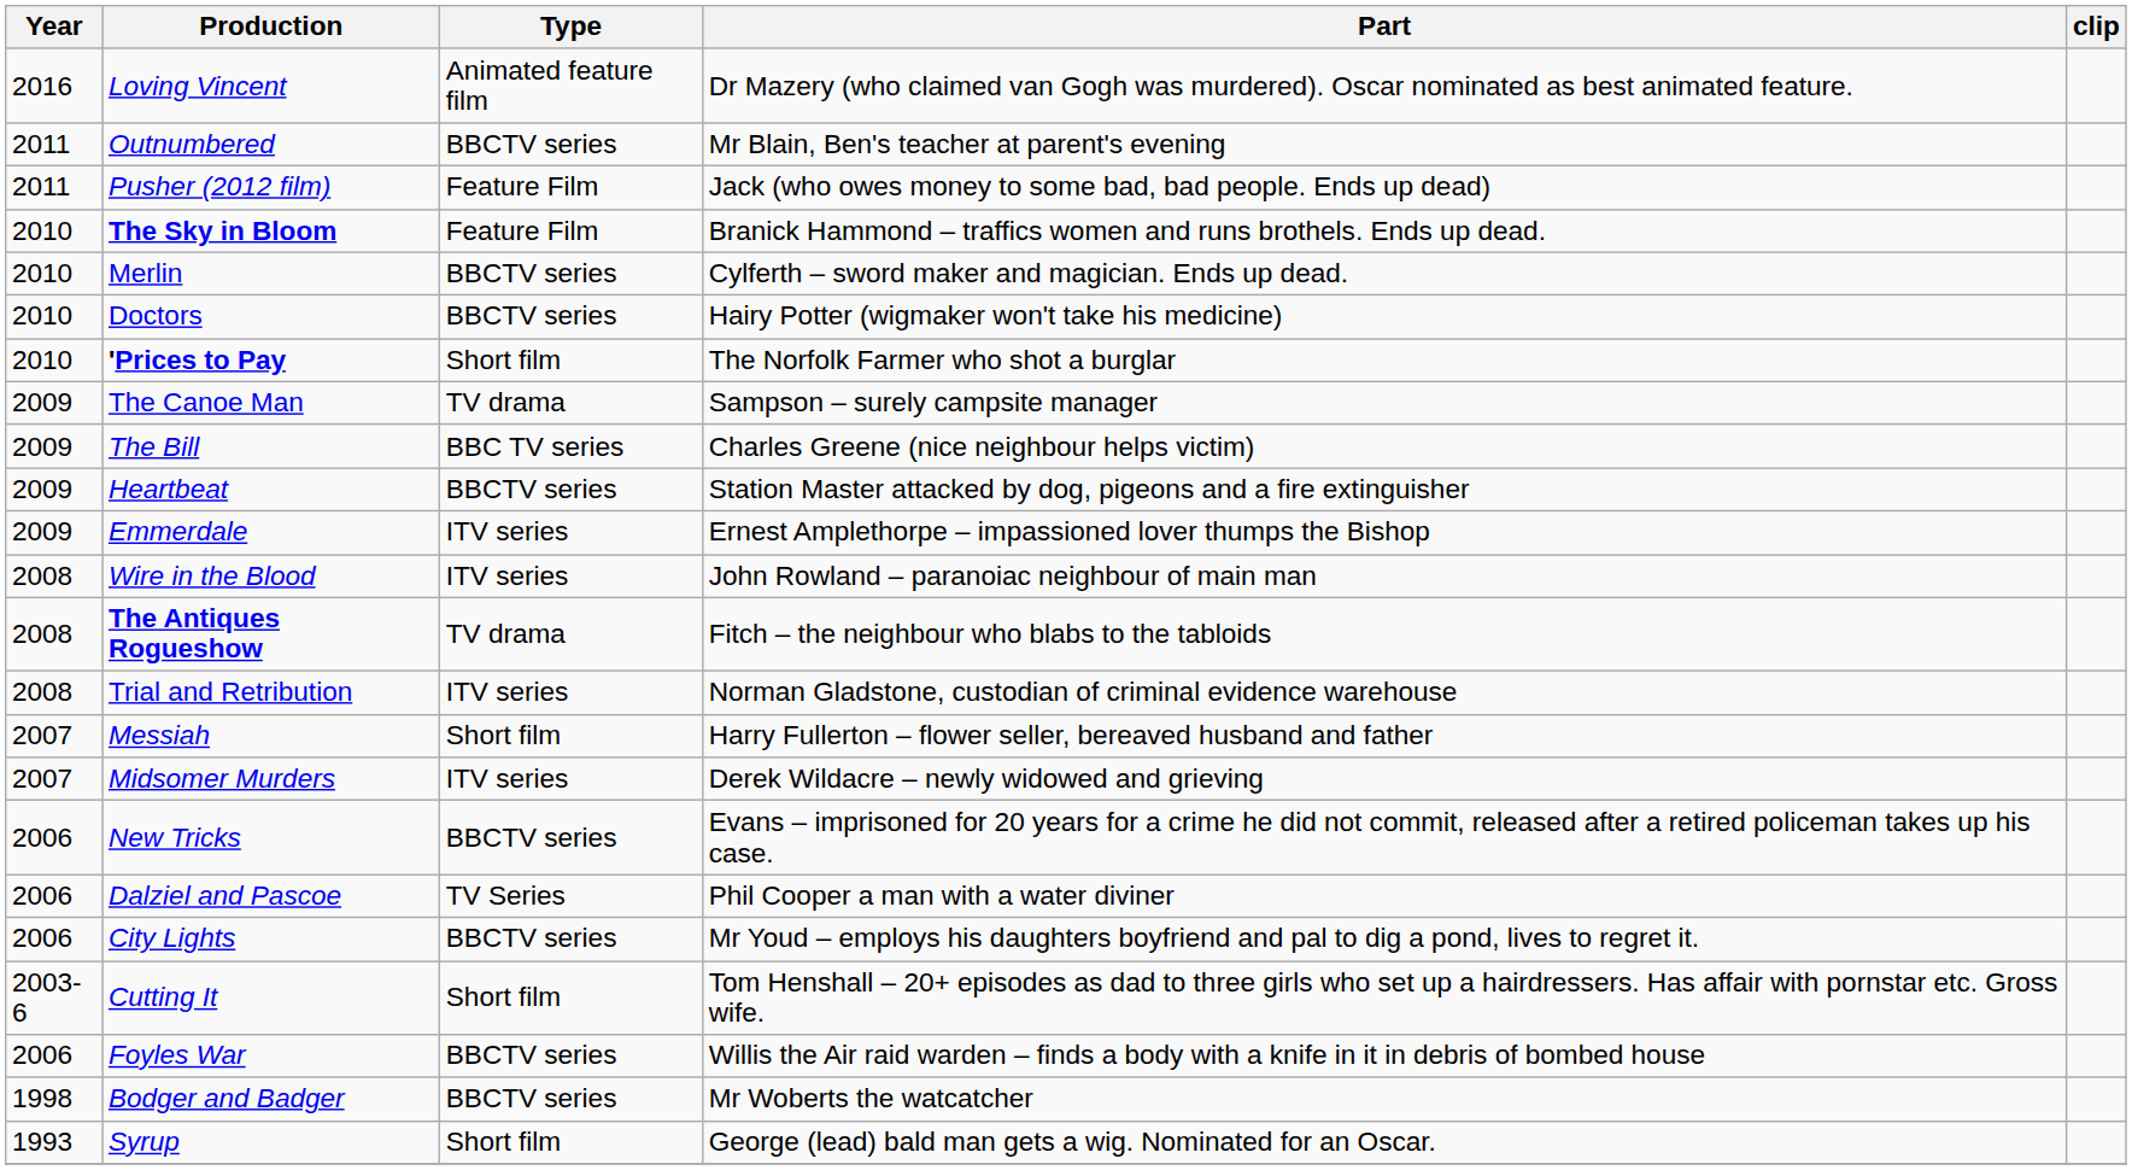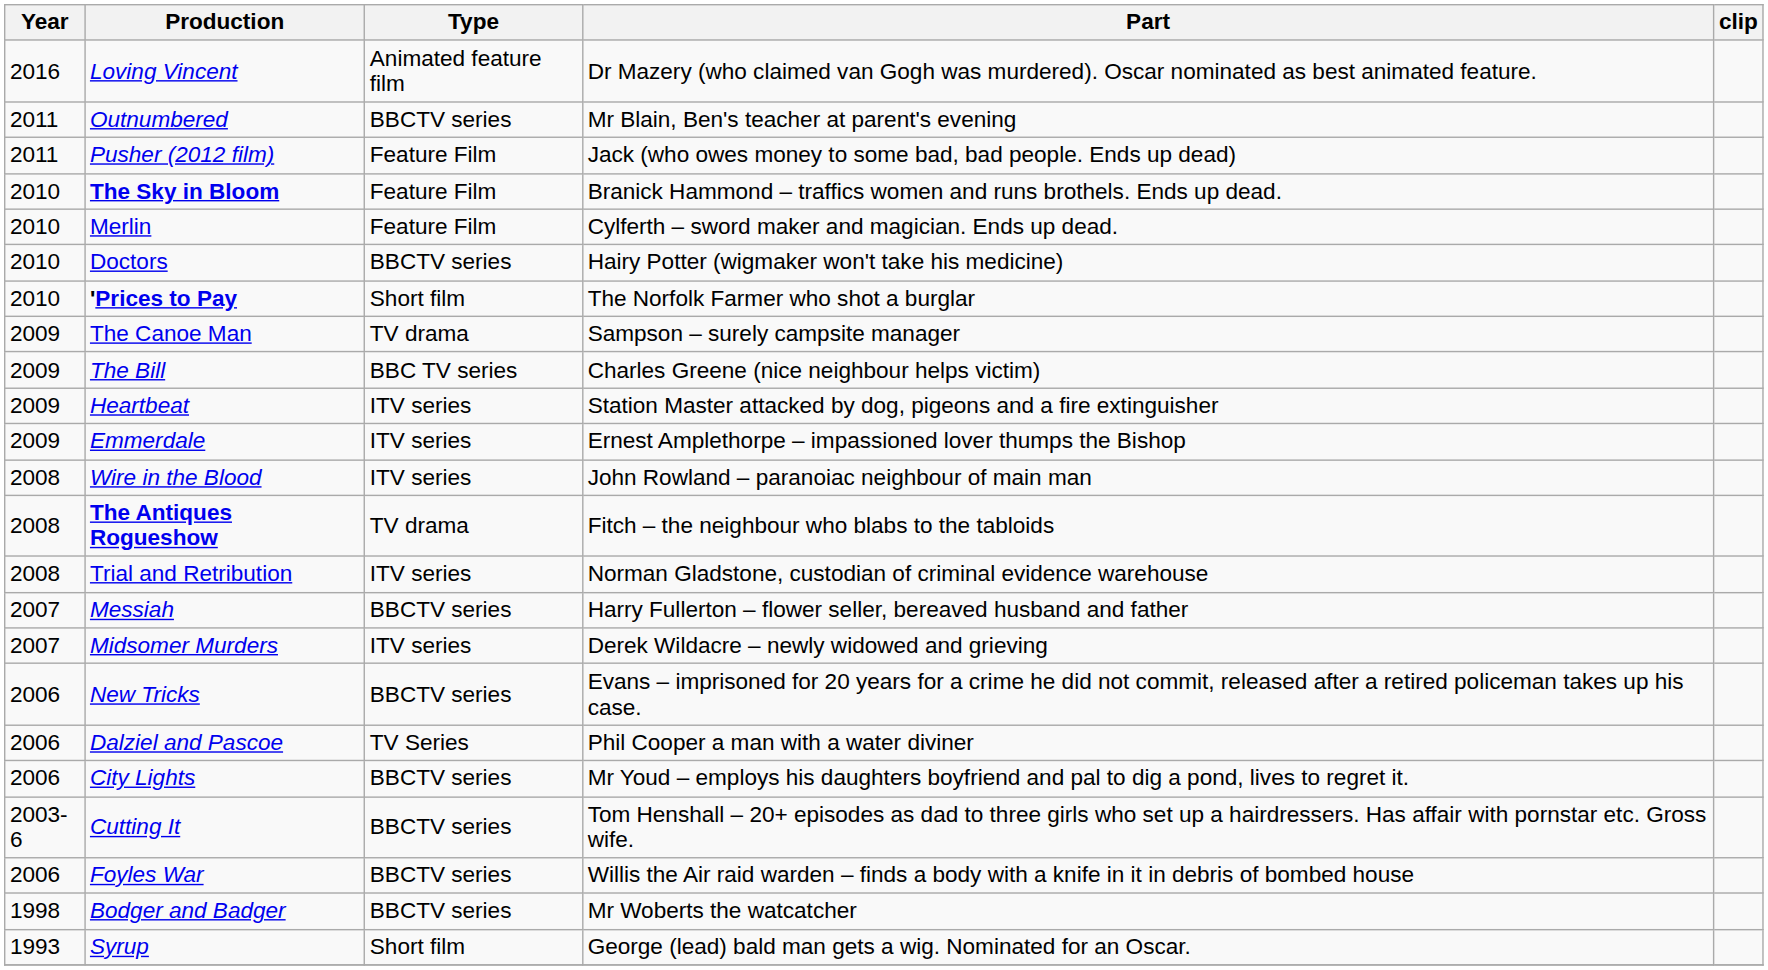 <table class="wikitable">
 <tr>
 <th>Year</th>
 <th>Production</th>
 <th>Type</th>
 <th>Part</th>
 <th>clip</th>
 </tr>
 <tr>
 <td>2016</td>
 <td><em><a href='#'>Loving Vincent</a></em></td>
 <td>Animated feature film</td>
 <td>Dr Mazery (who claimed van Gogh was murdered). Oscar nominated as best animated feature.</td>
 <td></td>
 </tr>
 <tr>
 <td>2011</td>
 <td><em><a href='#'>Outnumbered</a></em></td>
 <td>BBCTV series</td>
 <td>Mr Blain, Ben's teacher at parent's evening</td>
 <td></td>
 </tr>
 <tr>
 <td>2011</td>
 <td><em><a href='#'>Pusher (2012 film)</a></em></td>
 <td>Feature Film</td>
 <td>Jack (who owes money to some bad, bad people. Ends up dead)</td>
 <td></td>
 </tr>
 <tr>
 <td>2010</td>
 <td><strong><a href='#'>The Sky in Bloom</a><em></td>
 <td>Feature Film</td>
 <td>Branick Hammond – traffics women and runs brothels. Ends up dead.</td>
 <td></td>
 </tr>
 <tr>
 <td>2010</td>
 <td></em><a href='#'>Merlin</a><em></td>
-<td>BBCTV series</td>
+<td>Feature Film</td>
 <td>Cylferth – sword maker and magician. Ends up dead.</td>
 <td></td>
 </tr>
 <tr>
 <td>2010</td>
 <td></strong><a href='#'>Doctors</a></em></td>
 <td>BBCTV series</td>
 <td>Hairy Potter (wigmaker won't take his medicine)</td>
 <td></td>
 </tr>
 <tr>
 <td>2010</td>
 <td><strong>'<a href='#'>Prices to Pay</a><em></td>
 <td>Short film</td>
 <td>The Norfolk Farmer who shot a burglar</td>
 <td></td>
 </tr>
 <tr>
 <td>2009</td>
 <td></strong><a href='#'>The Canoe Man</a></em></td>
 <td>TV drama</td>
 <td>Sampson – surely campsite manager</td>
 <td></td>
 </tr>
 <tr>
 <td>2009</td>
 <td><em><a href='#'>The Bill</a></em></td>
 <td>BBC TV series</td>
 <td>Charles Greene (nice neighbour helps victim)</td>
 <td></td>
 </tr>
 <tr>
 <td>2009</td>
 <td><em><a href='#'>Heartbeat</a></em></td>
-<td>BBCTV series</td>
+<td>ITV series</td>
 <td>Station Master attacked by dog, pigeons and a fire extinguisher</td>
 <td></td>
 </tr>
 <tr>
 <td>2009</td>
 <td><em><a href='#'>Emmerdale</a></em></td>
 <td>ITV series</td>
 <td>Ernest Amplethorpe – impassioned lover thumps the Bishop</td>
 <td></td>
 </tr>
 <tr>
 <td>2008</td>
 <td><em><a href='#'>Wire in the Blood</a></em></td>
 <td>ITV series</td>
 <td>John Rowland – paranoiac neighbour of main man</td>
 <td></td>
 </tr>
 <tr>
 <td>2008</td>
 <td><strong><a href='#'>The Antiques Rogueshow</a><em></td>
 <td>TV drama</td>
 <td>Fitch – the neighbour who blabs to the tabloids</td>
 <td></td>
 </tr>
 <tr>
 <td>2008</td>
 <td></strong><a href='#'>Trial and Retribution</a></em></td>
 <td>ITV series</td>
 <td>Norman Gladstone, custodian of criminal evidence warehouse</td>
 <td></td>
 </tr>
 <tr>
 <td>2007</td>
 <td><em><a href='#'>Messiah</a></em></td>
-<td>Short film</td>
+<td>BBCTV series</td>
 <td>Harry Fullerton – flower seller, bereaved husband and father</td>
 <td></td>
 </tr>
 <tr>
 <td>2007</td>
 <td><em><a href='#'>Midsomer Murders</a></em></td>
 <td>ITV series</td>
 <td>Derek Wildacre – newly widowed and grieving</td>
 <td></td>
 </tr>
 <tr>
 <td>2006</td>
 <td><em><a href='#'>New Tricks</a></em></td>
 <td>BBCTV series</td>
 <td>Evans – imprisoned for 20 years for a crime he did not commit, released after a retired policeman takes up his case.</td>
 <td></td>
 </tr>
 <tr>
 <td>2006</td>
 <td><em><a href='#'>Dalziel and Pascoe</a></em></td>
 <td>TV Series</td>
 <td>Phil Cooper a man with a water diviner</td>
 <td></td>
 </tr>
 <tr>
 <td>2006</td>
 <td><em><a href='#'>City Lights</a></em></td>
 <td>BBCTV series</td>
 <td>Mr Youd – employs his daughters boyfriend and pal to dig a pond, lives to regret it.</td>
 <td></td>
 </tr>
 <tr>
 <td>2003-6</td>
 <td><em><a href='#'>Cutting It</a></em></td>
-<td>Short film</td>
+<td>BBCTV series</td>
 <td>Tom Henshall – 20+ episodes as dad to three girls who set up a hairdressers. Has affair with pornstar etc. Gross wife.</td>
 <td></td>
 </tr>
 <tr>
 <td>2006</td>
 <td><em><a href='#'>Foyles War</a></em></td>
 <td>BBCTV series</td>
 <td>Willis the Air raid warden – finds a body with a knife in it in debris of bombed house</td>
 <td></td>
 </tr>
 <tr>
 <td>1998</td>
 <td><em><a href='#'>Bodger and Badger</a></em></td>
 <td>BBCTV series</td>
 <td>Mr Woberts the watcatcher</td>
 <td></td>
 </tr>
 <tr>
 <td>1993</td>
 <td><em><a href='#'>Syrup</a></em></td>
 <td>Short film</td>
 <td>George (lead) bald man gets a wig. Nominated for an Oscar.</td>
 <td></td>
 </tr>
 <tr>
 </tr>
 </table>
